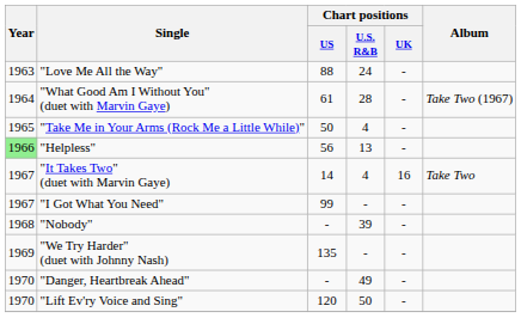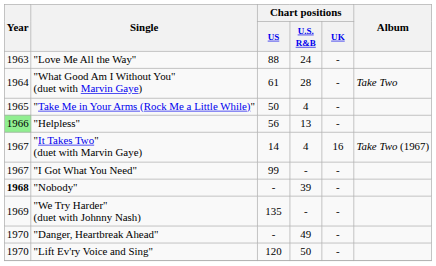 <table class="wikitable">
 <tr>
 <th align="center" rowspan="2">Year</th>
 <th align="center" rowspan="2">Single</th>
 <th align="center" colspan="3">Chart positions</th>
 <th align="center" rowspan="2">Album</th>
 </tr>
 <tr>
 <th width="40"><small><a href='#'>US</a></small></th>
 <th width="40"><small><a href='#'>U.S. R&B</a></small></th>
 <th width="40"><small><a href='#'>UK</a></small></th>
 </tr>
 <tr>
 <td align="center">1963</td>
 <td align="left">"Love Me All the Way"</td>
 <td align="center">88</td>
 <td align="center">24</td>
 <td align="center">-</td>
 <td></td>
 </tr>
 <tr>
 <td align="center">1964</td>
 <td align="left">"What Good Am I Without You"<br>(duet with <a href='#'>Marvin Gaye</a>)</td>
 <td align="center">61</td>
 <td align="center">28</td>
 <td align="center">-</td>
-<td align="left"><em>Take Two</em> (1967)</td>
+<td align="left"><em>Take Two</em></td>
 </tr>
 <tr>
 <td align="center">1965</td>
 <td align="left">"<a href='#'>Take Me in Your Arms (Rock Me a Little While)</a>"</td>
 <td align="center">50</td>
 <td align="center">4</td>
 <td align="center">-</td>
 <td></td>
 </tr>
 <tr>
 <td align="center" style="background: lightgreen;">1966</td>
 <td align="left">"Helpless"</td>
 <td align="center">56</td>
 <td align="center">13</td>
 <td align="center">-</td>
 <td></td>
 </tr>
 <tr>
 <td align="center">1967</td>
 <td align="left">"<a href='#'>It Takes Two</a>"<br>(duet with Marvin Gaye)</td>
 <td align="center">14</td>
 <td align="center">4</td>
 <td align="center">16</td>
-<td align="left"><em>Take Two</em></td>
+<td align="left"><em>Take Two</em> (1967)</td>
 </tr>
 <tr>
 <td align="center">1967</td>
 <td align="left">"I Got What You Need"</td>
 <td align="center">99</td>
 <td align="center">-</td>
 <td align="center">-</td>
 <td></td>
 </tr>
 <tr>
-<td align="center">1968</td>
+<td align="center"><strong>1968</strong></td>
 <td align="left">"Nobody"</td>
 <td align="center">-</td>
 <td align="center">39</td>
 <td align="center">-</td>
 <td></td>
 </tr>
 <tr>
 <td align="center">1969</td>
 <td align="left">"We Try Harder"<br>(duet with Johnny Nash)</td>
 <td align="center">135</td>
 <td align="center">-</td>
 <td align="center">-</td>
 <td></td>
 </tr>
 <tr>
 <td align="center">1970</td>
 <td align="left">"Danger, Heartbreak Ahead"</td>
 <td align="center">-</td>
 <td align="center">49</td>
 <td align="center">-</td>
 <td></td>
 </tr>
 <tr>
 <td align="center">1970</td>
 <td align="left">"Lift Ev'ry Voice and Sing"</td>
 <td align="center">120</td>
 <td align="center">50</td>
 <td align="center">-</td>
 <td></td>
 </tr>
 <tr>
 </tr>
 </table>
